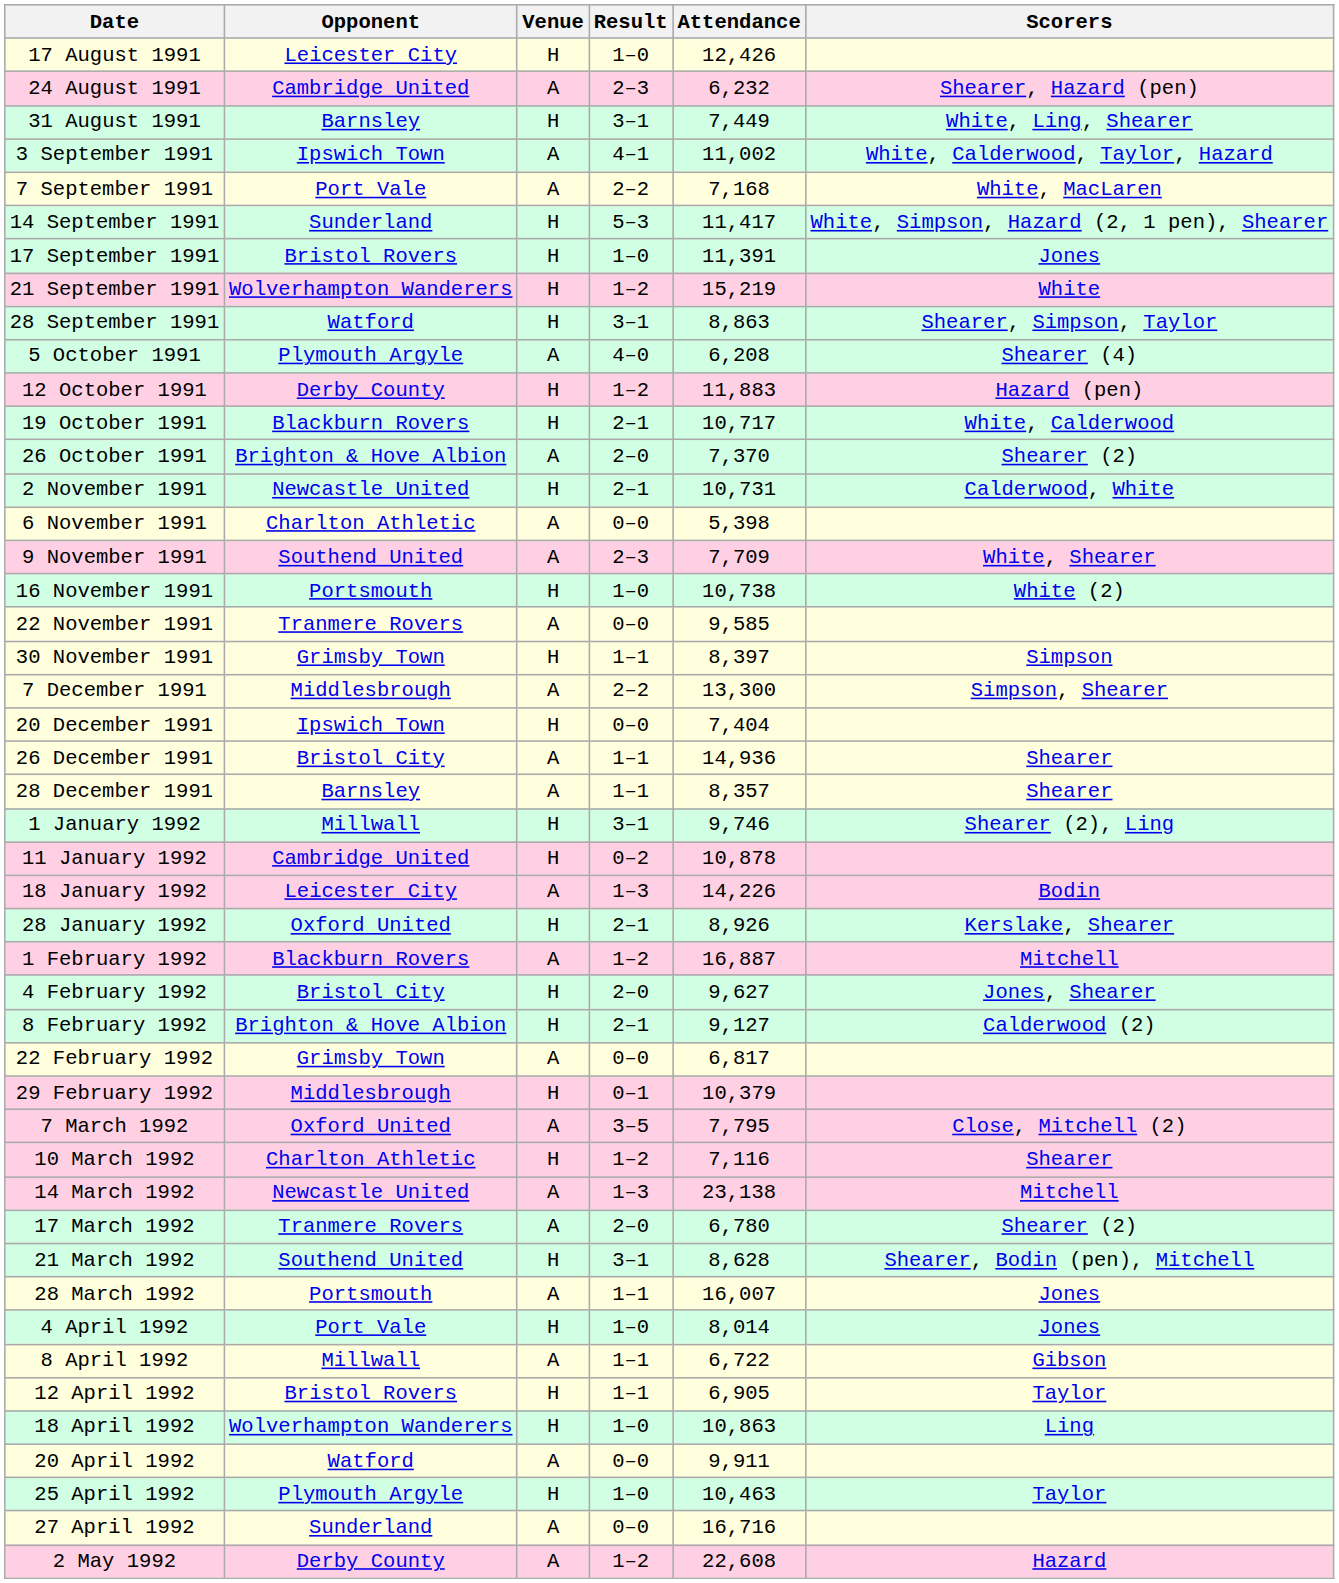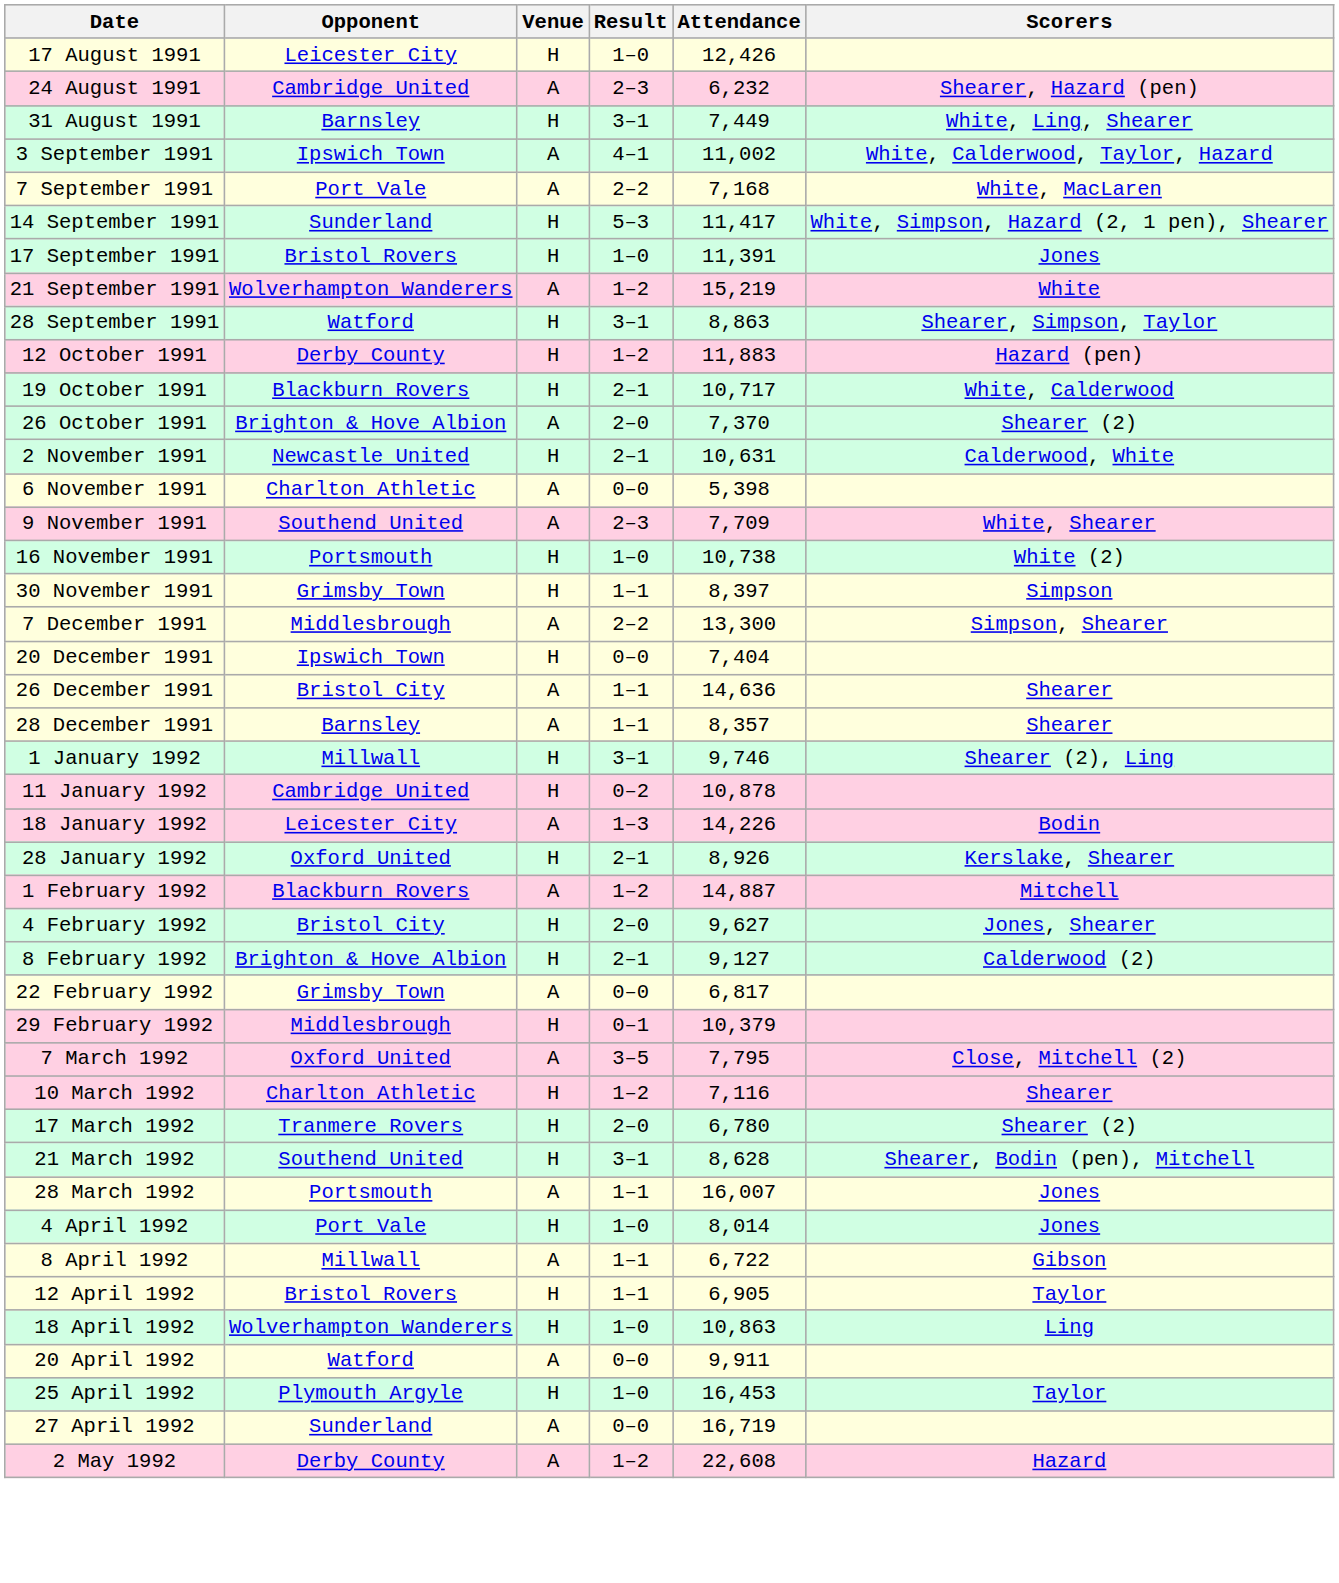 <table class="wikitable sortable" style="font-size:100%; text-align:center">
 <tr>
 <th>Date</th>
 <th>Opponent</th>
 <th>Venue</th>
 <th>Result</th>
 <th>Attendance</th>
 <th>Scorers</th>
 </tr>
 <tr style="background-color: #ffffdd;">
 <td>17 August 1991</td>
 <td><a href='#'>Leicester City</a></td>
 <td>H</td>
 <td>1–0</td>
 <td>12,426</td>
 <td></td>
 </tr>
 <tr style="background-color: #ffd0e3;">
 <td>24 August 1991</td>
 <td><a href='#'>Cambridge United</a></td>
 <td>A</td>
 <td>2–3</td>
 <td>6,232</td>
 <td><a href='#'>Shearer</a>, <a href='#'>Hazard</a> (pen)</td>
 </tr>
 <tr style="background-color: #d0ffe3;">
 <td>31 August 1991</td>
 <td><a href='#'>Barnsley</a></td>
 <td>H</td>
 <td>3–1</td>
 <td>7,449</td>
 <td><a href='#'>White</a>, <a href='#'>Ling</a>, <a href='#'>Shearer</a></td>
 </tr>
 <tr style="background-color: #d0ffe3;">
 <td>3 September 1991</td>
 <td><a href='#'>Ipswich Town</a></td>
 <td>A</td>
 <td>4–1</td>
 <td>11,002</td>
 <td><a href='#'>White</a>, <a href='#'>Calderwood</a>, <a href='#'>Taylor</a>, <a href='#'>Hazard</a></td>
 </tr>
 <tr style="background-color: #ffffdd;">
 <td>7 September 1991</td>
 <td><a href='#'>Port Vale</a></td>
 <td>A</td>
 <td>2–2</td>
 <td>7,168</td>
 <td><a href='#'>White</a>, <a href='#'>MacLaren</a></td>
 </tr>
 <tr style="background-color: #d0ffe3;">
 <td>14 September 1991</td>
 <td><a href='#'>Sunderland</a></td>
 <td>H</td>
 <td>5–3</td>
 <td>11,417</td>
 <td><a href='#'>White</a>, <a href='#'>Simpson</a>, <a href='#'>Hazard</a> (2, 1 pen), <a href='#'>Shearer</a></td>
 </tr>
 <tr style="background-color: #d0ffe3;">
 <td>17 September 1991</td>
 <td><a href='#'>Bristol Rovers</a></td>
 <td>H</td>
 <td>1–0</td>
 <td>11,391</td>
 <td><a href='#'>Jones</a></td>
 </tr>
 <tr style="background-color: #ffd0e3;">
 <td>21 September 1991</td>
 <td><a href='#'>Wolverhampton Wanderers</a></td>
-<td>H</td>
+<td>A</td>
 <td>1–2</td>
 <td>15,219</td>
 <td><a href='#'>White</a></td>
 </tr>
 <tr style="background-color: #d0ffe3;">
 <td>28 September 1991</td>
 <td><a href='#'>Watford</a></td>
 <td>H</td>
 <td>3–1</td>
 <td>8,863</td>
 <td><a href='#'>Shearer</a>, <a href='#'>Simpson</a>, <a href='#'>Taylor</a></td>
-</tr>
-<tr style="background-color: #d0ffe3;">
-<td>5 October 1991</td>
-<td><a href='#'>Plymouth Argyle</a></td>
-<td>A</td>
-<td>4–0</td>
-<td>6,208</td>
-<td><a href='#'>Shearer</a> (4)</td>
 </tr>
 <tr style="background-color: #ffd0e3;">
 <td>12 October 1991</td>
 <td><a href='#'>Derby County</a></td>
 <td>H</td>
 <td>1–2</td>
 <td>11,883</td>
 <td><a href='#'>Hazard</a> (pen)</td>
 </tr>
 <tr style="background-color: #d0ffe3;">
 <td>19 October 1991</td>
 <td><a href='#'>Blackburn Rovers</a></td>
 <td>H</td>
 <td>2–1</td>
 <td>10,717</td>
 <td><a href='#'>White</a>, <a href='#'>Calderwood</a></td>
 </tr>
 <tr style="background-color: #d0ffe3;">
 <td>26 October 1991</td>
 <td><a href='#'>Brighton & Hove Albion</a></td>
 <td>A</td>
 <td>2–0</td>
 <td>7,370</td>
 <td><a href='#'>Shearer</a> (2)</td>
 </tr>
 <tr style="background-color: #d0ffe3;">
 <td>2 November 1991</td>
 <td><a href='#'>Newcastle United</a></td>
 <td>H</td>
 <td>2–1</td>
-<td>10,731</td>
+<td>10,631</td>
 <td><a href='#'>Calderwood</a>, <a href='#'>White</a></td>
 </tr>
 <tr style="background-color: #ffffdd;">
 <td>6 November 1991</td>
 <td><a href='#'>Charlton Athletic</a></td>
 <td>A</td>
 <td>0–0</td>
 <td>5,398</td>
 <td></td>
 </tr>
 <tr style="background-color: #ffd0e3;">
 <td>9 November 1991</td>
 <td><a href='#'>Southend United</a></td>
 <td>A</td>
 <td>2–3</td>
 <td>7,709</td>
 <td><a href='#'>White</a>, <a href='#'>Shearer</a></td>
 </tr>
 <tr style="background-color: #d0ffe3;">
 <td>16 November 1991</td>
 <td><a href='#'>Portsmouth</a></td>
 <td>H</td>
 <td>1–0</td>
 <td>10,738</td>
 <td><a href='#'>White</a> (2)</td>
-</tr>
-<tr style="background-color: #ffffdd;">
-<td>22 November 1991</td>
-<td><a href='#'>Tranmere Rovers</a></td>
-<td>A</td>
-<td>0–0</td>
-<td>9,585</td>
-<td></td>
 </tr>
 <tr style="background-color: #ffffdd;">
 <td>30 November 1991</td>
 <td><a href='#'>Grimsby Town</a></td>
 <td>H</td>
 <td>1–1</td>
 <td>8,397</td>
 <td><a href='#'>Simpson</a></td>
 </tr>
 <tr style="background-color: #ffffdd;">
 <td>7 December 1991</td>
 <td><a href='#'>Middlesbrough</a></td>
 <td>A</td>
 <td>2–2</td>
 <td>13,300</td>
 <td><a href='#'>Simpson</a>, <a href='#'>Shearer</a></td>
 </tr>
 <tr style="background-color: #ffffdd;">
 <td>20 December 1991</td>
 <td><a href='#'>Ipswich Town</a></td>
 <td>H</td>
 <td>0–0</td>
 <td>7,404</td>
 <td></td>
 </tr>
 <tr style="background-color: #ffffdd;">
 <td>26 December 1991</td>
 <td><a href='#'>Bristol City</a></td>
 <td>A</td>
 <td>1–1</td>
-<td>14,936</td>
+<td>14,636</td>
 <td><a href='#'>Shearer</a></td>
 </tr>
 <tr style="background-color: #ffffdd;">
 <td>28 December 1991</td>
 <td><a href='#'>Barnsley</a></td>
 <td>A</td>
 <td>1–1</td>
 <td>8,357</td>
 <td><a href='#'>Shearer</a></td>
 </tr>
 <tr style="background-color: #d0ffe3;">
 <td>1 January 1992</td>
 <td><a href='#'>Millwall</a></td>
 <td>H</td>
 <td>3–1</td>
 <td>9,746</td>
 <td><a href='#'>Shearer</a> (2), <a href='#'>Ling</a></td>
 </tr>
 <tr style="background-color: #ffd0e3;">
 <td>11 January 1992</td>
 <td><a href='#'>Cambridge United</a></td>
 <td>H</td>
 <td>0–2</td>
 <td>10,878</td>
 <td></td>
 </tr>
 <tr style="background-color: #ffd0e3;">
 <td>18 January 1992</td>
 <td><a href='#'>Leicester City</a></td>
 <td>A</td>
 <td>1–3</td>
 <td>14,226</td>
 <td><a href='#'>Bodin</a></td>
 </tr>
 <tr style="background-color: #d0ffe3;">
 <td>28 January 1992</td>
 <td><a href='#'>Oxford United</a></td>
 <td>H</td>
 <td>2–1</td>
 <td>8,926</td>
 <td><a href='#'>Kerslake</a>, <a href='#'>Shearer</a></td>
 </tr>
 <tr style="background-color: #ffd0e3;">
 <td>1 February 1992</td>
 <td><a href='#'>Blackburn Rovers</a></td>
 <td>A</td>
 <td>1–2</td>
-<td>16,887</td>
+<td>14,887</td>
 <td><a href='#'>Mitchell</a></td>
 </tr>
 <tr style="background-color: #d0ffe3;">
 <td>4 February 1992</td>
 <td><a href='#'>Bristol City</a></td>
 <td>H</td>
 <td>2–0</td>
 <td>9,627</td>
 <td><a href='#'>Jones</a>, <a href='#'>Shearer</a></td>
 </tr>
 <tr style="background-color: #d0ffe3;">
 <td>8 February 1992</td>
 <td><a href='#'>Brighton & Hove Albion</a></td>
 <td>H</td>
 <td>2–1</td>
 <td>9,127</td>
 <td><a href='#'>Calderwood</a> (2)</td>
 </tr>
 <tr style="background-color: #ffffdd;">
 <td>22 February 1992</td>
 <td><a href='#'>Grimsby Town</a></td>
 <td>A</td>
 <td>0–0</td>
 <td>6,817</td>
 <td></td>
 </tr>
 <tr style="background-color: #ffd0e3;">
 <td>29 February 1992</td>
 <td><a href='#'>Middlesbrough</a></td>
 <td>H</td>
 <td>0–1</td>
 <td>10,379</td>
 <td></td>
 </tr>
 <tr style="background-color: #ffd0e3;">
 <td>7 March 1992</td>
 <td><a href='#'>Oxford United</a></td>
 <td>A</td>
 <td>3–5</td>
 <td>7,795</td>
 <td><a href='#'>Close</a>, <a href='#'>Mitchell</a> (2)</td>
 </tr>
 <tr style="background-color: #ffd0e3;">
 <td>10 March 1992</td>
 <td><a href='#'>Charlton Athletic</a></td>
 <td>H</td>
 <td>1–2</td>
 <td>7,116</td>
 <td><a href='#'>Shearer</a></td>
 </tr>
-<tr style="background-color: #ffd0e3;">
-<td>14 March 1992</td>
-<td><a href='#'>Newcastle United</a></td>
-<td>A</td>
-<td>1–3</td>
-<td>23,138</td>
-<td><a href='#'>Mitchell</a></td>
-</tr>
 <tr style="background-color: #d0ffe3;">
 <td>17 March 1992</td>
 <td><a href='#'>Tranmere Rovers</a></td>
-<td>A</td>
+<td>H</td>
 <td>2–0</td>
 <td>6,780</td>
 <td><a href='#'>Shearer</a> (2)</td>
 </tr>
 <tr style="background-color: #d0ffe3;">
 <td>21 March 1992</td>
 <td><a href='#'>Southend United</a></td>
 <td>H</td>
 <td>3–1</td>
 <td>8,628</td>
 <td><a href='#'>Shearer</a>, <a href='#'>Bodin</a> (pen), <a href='#'>Mitchell</a></td>
 </tr>
 <tr style="background-color: #ffffdd;">
 <td>28 March 1992</td>
 <td><a href='#'>Portsmouth</a></td>
 <td>A</td>
 <td>1–1</td>
 <td>16,007</td>
 <td><a href='#'>Jones</a></td>
 </tr>
 <tr style="background-color: #d0ffe3;">
 <td>4 April 1992</td>
 <td><a href='#'>Port Vale</a></td>
 <td>H</td>
 <td>1–0</td>
 <td>8,014</td>
 <td><a href='#'>Jones</a></td>
 </tr>
 <tr style="background-color: #ffffdd;">
 <td>8 April 1992</td>
 <td><a href='#'>Millwall</a></td>
 <td>A</td>
 <td>1–1</td>
 <td>6,722</td>
 <td><a href='#'>Gibson</a></td>
 </tr>
 <tr style="background-color: #ffffdd;">
 <td>12 April 1992</td>
 <td><a href='#'>Bristol Rovers</a></td>
 <td>H</td>
 <td>1–1</td>
 <td>6,905</td>
 <td><a href='#'>Taylor</a></td>
 </tr>
 <tr style="background-color: #d0ffe3;">
 <td>18 April 1992</td>
 <td><a href='#'>Wolverhampton Wanderers</a></td>
 <td>H</td>
 <td>1–0</td>
 <td>10,863</td>
 <td><a href='#'>Ling</a></td>
 </tr>
 <tr style="background-color: #ffffdd;">
 <td>20 April 1992</td>
 <td><a href='#'>Watford</a></td>
 <td>A</td>
 <td>0–0</td>
 <td>9,911</td>
 <td></td>
 </tr>
 <tr style="background-color: #d0ffe3;">
 <td>25 April 1992</td>
 <td><a href='#'>Plymouth Argyle</a></td>
 <td>H</td>
 <td>1–0</td>
-<td>10,463</td>
+<td>16,453</td>
 <td><a href='#'>Taylor</a></td>
 </tr>
 <tr style="background-color: #ffffdd;">
 <td>27 April 1992</td>
 <td><a href='#'>Sunderland</a></td>
 <td>A</td>
 <td>0–0</td>
-<td>16,716</td>
+<td>16,719</td>
 <td></td>
 </tr>
 <tr style="background-color: #ffd0e3;">
 <td>2 May 1992</td>
 <td><a href='#'>Derby County</a></td>
 <td>A</td>
 <td>1–2</td>
 <td>22,608</td>
 <td><a href='#'>Hazard</a></td>
 </tr>
 </table>
